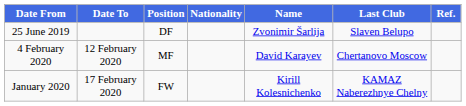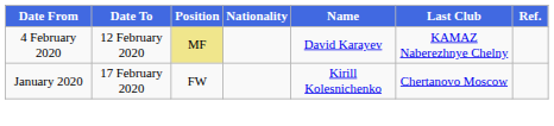 <table class="wikitable"  style="text-align:center; font-size:90%; ">
 <tr>
 <th style="background:#4169E1; color:white; width:150px;">Date From</th>
 <th style="background:#4169E1; color:white; width:130px;">Date To</th>
 <th style="background:#4169E1; color:white; width:55px;">Position</th>
 <th style="background:#4169E1; color:white; width:55px;">Nationality</th>
 <th style="background:#4169E1; color:white; width:150px;">Name</th>
 <th style="background:#4169E1; color:white; width:200px;">Last Club</th>
 <th style="background:#4169E1; color:white; width:45px;">Ref.</th>
 </tr>
 <tr>
-<td>25 June 2019</td>
-<td></td>
-<td>DF</td>
-<td></td>
-<td><a href='#'>Zvonimir Šarlija</a></td>
-<td><a href='#'>Slaven Belupo</a></td>
-<td></td>
-</tr>
-<tr>
 <td>4 February 2020</td>
 <td>12 February 2020</td>
-<td>MF</td>
+<td style="background: khaki;">MF</td>
 <td></td>
 <td><a href='#'>David Karayev</a></td>
-<td><a href='#'>Chertanovo Moscow</a></td>
+<td><a href='#'>KAMAZ Naberezhnye Chelny</a></td>
 <td></td>
 </tr>
 <tr>
 <td>January 2020</td>
 <td>17 February 2020</td>
 <td>FW</td>
 <td></td>
 <td><a href='#'>Kirill Kolesnichenko</a></td>
-<td><a href='#'>KAMAZ Naberezhnye Chelny</a></td>
+<td><a href='#'>Chertanovo Moscow</a></td>
 <td></td>
 </tr>
 </table>
